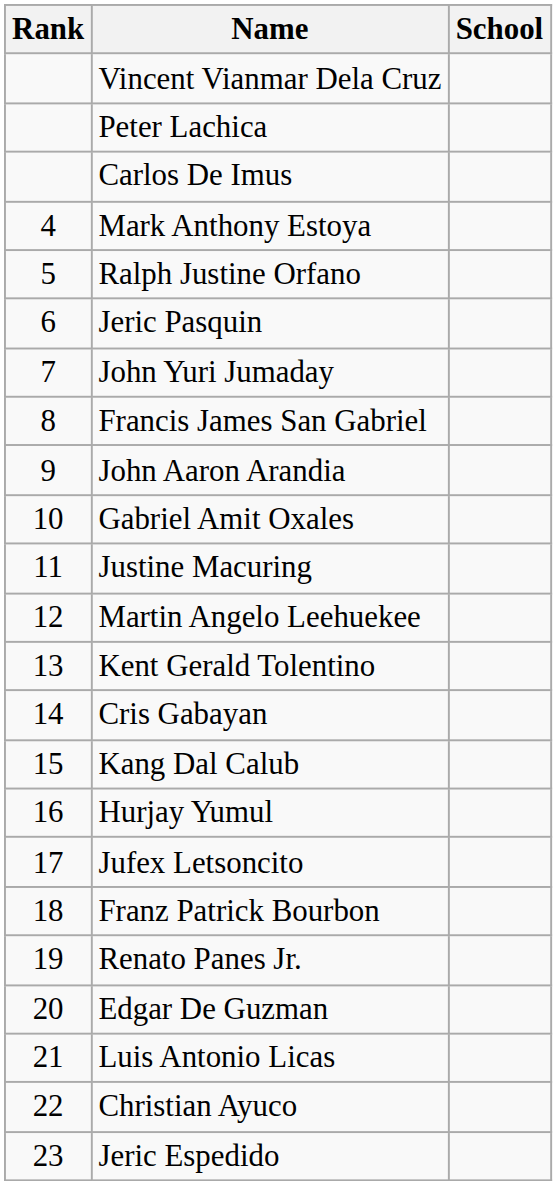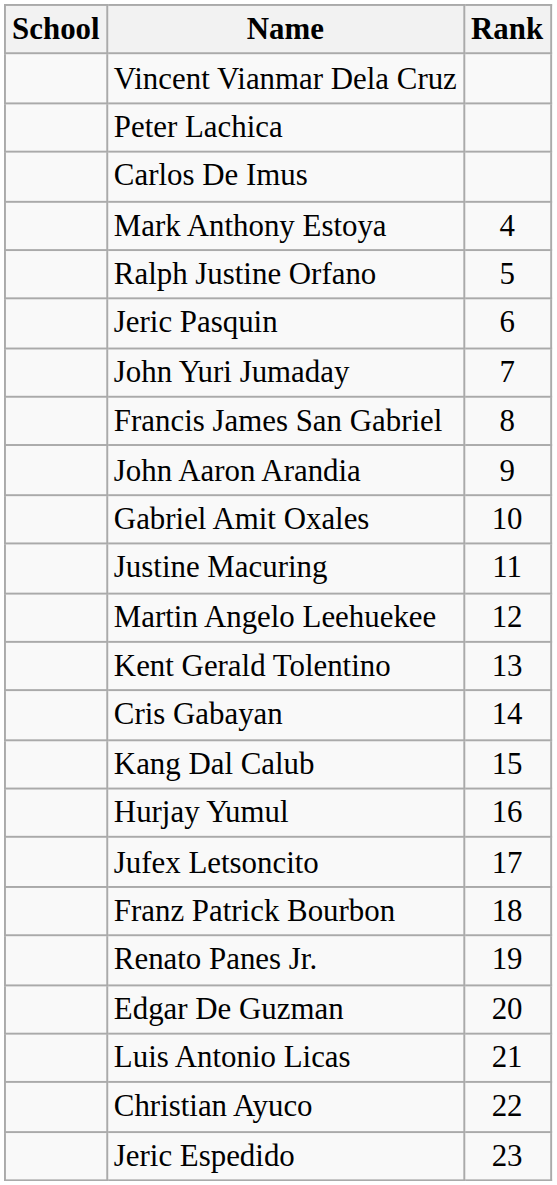 <table class="wikitable sortable" style="text-align:center">
 <tr>
+<th>School</th>
+<th>Name</th>
 <th>Rank</th>
-<th>Name</th>
-<th>School</th>
+</tr>
+<tr>
+<td align=left></td>
+<td align=left>Vincent Vianmar Dela Cruz</td>
+<td></td>
+</tr>
+<tr>
+<td align=left></td>
+<td align=left>Peter Lachica</td>
+<td></td>
+</tr>
+<tr>
+<td align=left></td>
+<td align=left>Carlos De Imus</td>
+<td></td>
+</tr>
+<tr>
+<td align=left></td>
+<td align=left>Mark Anthony Estoya</td>
+<td>4</td>
+</tr>
+<tr>
+<td align=left></td>
+<td align=left>Ralph Justine Orfano</td>
+<td>5</td>
+</tr>
+<tr>
+<td align=left></td>
+<td align=left>Jeric Pasquin</td>
+<td>6</td>
+</tr>
+<tr>
+<td align=left></td>
+<td align=left>John Yuri Jumaday</td>
+<td>7</td>
+</tr>
+<tr>
+<td align=left></td>
+<td align=left>Francis James San Gabriel</td>
+<td>8</td>
+</tr>
+<tr>
+<td align=left></td>
+<td align=left>John Aaron Arandia</td>
+<td>9</td>
+</tr>
+<tr>
+<td align=left></td>
+<td align=left>Gabriel Amit Oxales</td>
+<td>10</td>
+</tr>
+<tr>
+<td align=left></td>
+<td align=left>Justine Macuring</td>
+<td>11</td>
+</tr>
+<tr>
+<td align=left></td>
+<td align=left>Martin Angelo Leehuekee</td>
+<td>12</td>
+</tr>
+<tr>
+<td align=left></td>
+<td align=left>Kent Gerald Tolentino</td>
+<td>13</td>
+</tr>
+<tr>
+<td align=left></td>
+<td align=left>Cris Gabayan</td>
+<td>14</td>
+</tr>
+<tr>
+<td align=left></td>
+<td align=left>Kang Dal Calub</td>
+<td>15</td>
 </tr>
 <tr>
 <td></td>
-<td align=left>Vincent Vianmar Dela Cruz</td>
+<td align=left>Hurjay Yumul</td>
+<td>16</td>
+</tr>
+<tr>
 <td align=left></td>
+<td align=left>Jufex Letsoncito</td>
+<td>17</td>
+</tr>
+<tr>
+<td align=left></td>
+<td align=left>Franz Patrick Bourbon</td>
+<td>18</td>
+</tr>
+<tr>
+<td align=left></td>
+<td align=left>Renato Panes Jr.</td>
+<td>19</td>
+</tr>
+<tr>
+<td align=left></td>
+<td align=left>Edgar De Guzman</td>
+<td>20</td>
+</tr>
+<tr>
+<td align=left></td>
+<td align=left>Luis Antonio Licas</td>
+<td>21</td>
 </tr>
 <tr>
 <td></td>
-<td align=left>Peter Lachica</td>
-<td align=left></td>
+<td align=left>Christian Ayuco</td>
+<td>22</td>
 </tr>
 <tr>
 <td></td>
-<td align=left>Carlos De Imus</td>
-<td align=left></td>
-</tr>
-<tr>
-<td>4</td>
-<td align=left>Mark Anthony Estoya</td>
-<td align=left></td>
-</tr>
-<tr>
-<td>5</td>
-<td align=left>Ralph Justine Orfano</td>
-<td align=left></td>
-</tr>
-<tr>
-<td>6</td>
-<td align=left>Jeric Pasquin</td>
-<td align=left></td>
-</tr>
-<tr>
-<td>7</td>
-<td align=left>John Yuri Jumaday</td>
-<td align=left></td>
-</tr>
-<tr>
-<td>8</td>
-<td align=left>Francis James San Gabriel</td>
-<td align=left></td>
-</tr>
-<tr>
-<td>9</td>
-<td align=left>John Aaron Arandia</td>
-<td align=left></td>
-</tr>
-<tr>
-<td>10</td>
-<td align=left>Gabriel Amit Oxales</td>
-<td align=left></td>
-</tr>
-<tr>
-<td>11</td>
-<td align=left>Justine Macuring</td>
-<td align=left></td>
-</tr>
-<tr>
-<td>12</td>
-<td align=left>Martin Angelo Leehuekee</td>
-<td align=left></td>
-</tr>
-<tr>
-<td>13</td>
-<td align=left>Kent Gerald Tolentino</td>
-<td align=left></td>
-</tr>
-<tr>
-<td>14</td>
-<td align=left>Cris Gabayan</td>
-<td align=left></td>
-</tr>
-<tr>
-<td>15</td>
-<td align=left>Kang Dal Calub</td>
-<td align=left></td>
-</tr>
-<tr>
-<td>16</td>
-<td align=left>Hurjay Yumul</td>
-<td></td>
-</tr>
-<tr>
-<td>17</td>
-<td align=left>Jufex Letsoncito</td>
-<td align=left></td>
-</tr>
-<tr>
-<td>18</td>
-<td align=left>Franz Patrick Bourbon</td>
-<td align=left></td>
-</tr>
-<tr>
-<td>19</td>
-<td align=left>Renato Panes Jr.</td>
-<td align=left></td>
-</tr>
-<tr>
-<td>20</td>
-<td align=left>Edgar De Guzman</td>
-<td align=left></td>
-</tr>
-<tr>
-<td>21</td>
-<td align=left>Luis Antonio Licas</td>
-<td align=left></td>
-</tr>
-<tr>
-<td>22</td>
-<td align=left>Christian Ayuco</td>
-<td></td>
-</tr>
-<tr>
+<td align=left>Jeric Espedido</td>
 <td>23</td>
-<td align=left>Jeric Espedido</td>
-<td></td>
 </tr>
 </table>
